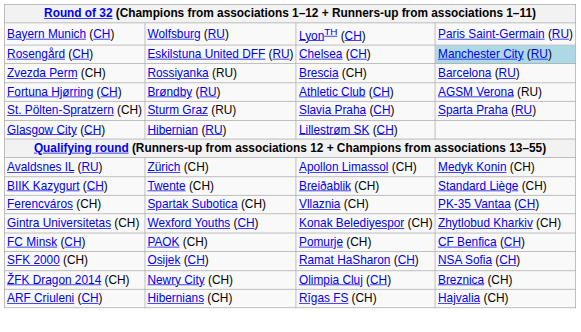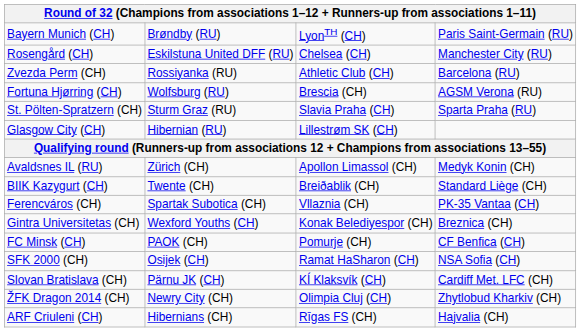 <table class="wikitable">
 <tr>
 <th colspan="4"><a href='#'>Round of 32</a> (Champions from associations 1–12 + Runners-up from associations 1–11)</th>
 </tr>
 <tr>
 <td> <a href='#'>Bayern Munich</a> (<a href='#'>CH</a>)</td>
-<td> <a href='#'>Wolfsburg</a> (<a href='#'>RU</a>)</td>
+<td> <a href='#'>Brøndby</a> (<a href='#'>RU</a>)</td>
 <td> <a href='#'>Lyon</a><sup><a href='#'>TH</a></sup> (<a href='#'>CH</a>)</td>
 <td> <a href='#'>Paris Saint-Germain</a> (<a href='#'>RU</a>)</td>
 </tr>
 <tr>
 <td> <a href='#'>Rosengård</a> (<a href='#'>CH</a>)</td>
 <td> <a href='#'>Eskilstuna United DFF</a> (<a href='#'>RU</a>)</td>
 <td> <a href='#'>Chelsea</a> (<a href='#'>CH</a>)</td>
-<td style="background: lightblue;"> <a href='#'>Manchester City</a> (<a href='#'>RU</a>)</td>
+<td> <a href='#'>Manchester City</a> (<a href='#'>RU</a>)</td>
 </tr>
 <tr>
 <td> <a href='#'>Zvezda Perm</a> (CH)</td>
 <td> <a href='#'>Rossiyanka</a> (RU)</td>
-<td> <a href='#'>Brescia</a> (CH)</td>
+<td> <a href='#'>Athletic Club</a> (<a href='#'>CH</a>)</td>
 <td> <a href='#'>Barcelona</a> (<a href='#'>RU</a>)</td>
 </tr>
 <tr>
 <td> <a href='#'>Fortuna Hjørring</a> (<a href='#'>CH</a>)</td>
-<td> <a href='#'>Brøndby</a> (<a href='#'>RU</a>)</td>
-<td> <a href='#'>Athletic Club</a> (<a href='#'>CH</a>)</td>
+<td> <a href='#'>Wolfsburg</a> (<a href='#'>RU</a>)</td>
+<td> <a href='#'>Brescia</a> (CH)</td>
 <td> <a href='#'>AGSM Verona</a> (RU)</td>
 </tr>
 <tr>
 <td> <a href='#'>St. Pölten-Spratzern</a> (CH)</td>
 <td> <a href='#'>Sturm Graz</a> (RU)</td>
 <td> <a href='#'>Slavia Praha</a> (<a href='#'>CH</a>)</td>
 <td> <a href='#'>Sparta Praha</a> (<a href='#'>RU</a>)</td>
 </tr>
 <tr>
 <td> <a href='#'>Glasgow City</a> (<a href='#'>CH</a>)</td>
 <td> <a href='#'>Hibernian</a> (<a href='#'>RU</a>)</td>
 <td> <a href='#'>Lillestrøm SK</a> (<a href='#'>CH</a>)</td>
 <td></td>
 </tr>
 <tr>
 <th colspan="4"><a href='#'>Qualifying round</a> (Runners-up from associations 12 + Champions from associations 13–55)</th>
 </tr>
 <tr>
 <td> <a href='#'>Avaldsnes IL</a> (<a href='#'>RU</a>)</td>
 <td> <a href='#'>Zürich</a> (CH)</td>
 <td> <a href='#'>Apollon Limassol</a> (CH)</td>
 <td> <a href='#'>Medyk Konin</a> (CH)</td>
 </tr>
 <tr>
 <td> <a href='#'>BIIK Kazygurt</a> (<a href='#'>CH</a>)</td>
 <td> <a href='#'>Twente</a> (CH)</td>
 <td> <a href='#'>Breiðablik</a> (CH)</td>
 <td> <a href='#'>Standard Liège</a> (CH)</td>
 </tr>
 <tr>
 <td> <a href='#'>Ferencváros</a> (CH)</td>
 <td> <a href='#'>Spartak Subotica</a> (CH)</td>
 <td> <a href='#'>Vllaznia</a> (CH)</td>
 <td> <a href='#'>PK-35 Vantaa</a> (<a href='#'>CH</a>)</td>
 </tr>
 <tr>
 <td> <a href='#'>Gintra Universitetas</a> (CH)</td>
 <td> <a href='#'>Wexford Youths</a> (<a href='#'>CH</a>)</td>
 <td> <a href='#'>Konak Belediyespor</a> (CH)</td>
-<td> <a href='#'>Zhytlobud Kharkiv</a> (CH)</td>
+<td> <a href='#'>Breznica</a> (CH)</td>
 </tr>
 <tr>
 <td> <a href='#'>FC Minsk</a> (<a href='#'>CH</a>)</td>
 <td> <a href='#'>PAOK</a> (CH)</td>
 <td> <a href='#'>Pomurje</a> (CH)</td>
 <td> <a href='#'>CF Benfica</a> (<a href='#'>CH</a>)</td>
 </tr>
 <tr>
 <td> <a href='#'>SFK 2000</a> (CH)</td>
 <td> <a href='#'>Osijek</a> (<a href='#'>CH</a>)</td>
 <td> <a href='#'>Ramat HaSharon</a> (<a href='#'>CH</a>)</td>
 <td> <a href='#'>NSA Sofia</a> (<a href='#'>CH</a>)</td>
 </tr>
 <tr>
+<td> <a href='#'>Slovan Bratislava</a> (CH)</td>
+<td> <a href='#'>Pärnu JK</a> (<a href='#'>CH</a>)</td>
+<td> <a href='#'>KÍ Klaksvík</a> (<a href='#'>CH</a>)</td>
+<td> <a href='#'>Cardiff Met. LFC</a> (CH)</td>
+</tr>
+<tr>
 <td> <a href='#'>ŽFK Dragon 2014</a> (CH)</td>
 <td> <a href='#'>Newry City</a> (CH)</td>
 <td> <a href='#'>Olimpia Cluj</a> (<a href='#'>CH</a>)</td>
-<td> <a href='#'>Breznica</a> (CH)</td>
+<td> <a href='#'>Zhytlobud Kharkiv</a> (CH)</td>
 </tr>
 <tr>
 <td> <a href='#'>ARF Criuleni</a> (<a href='#'>CH</a>)</td>
 <td> <a href='#'>Hibernians</a> (CH)</td>
 <td> <a href='#'>Rīgas FS</a> (CH)</td>
 <td> <a href='#'>Hajvalia</a> (CH)</td>
 </tr>
 </table>
